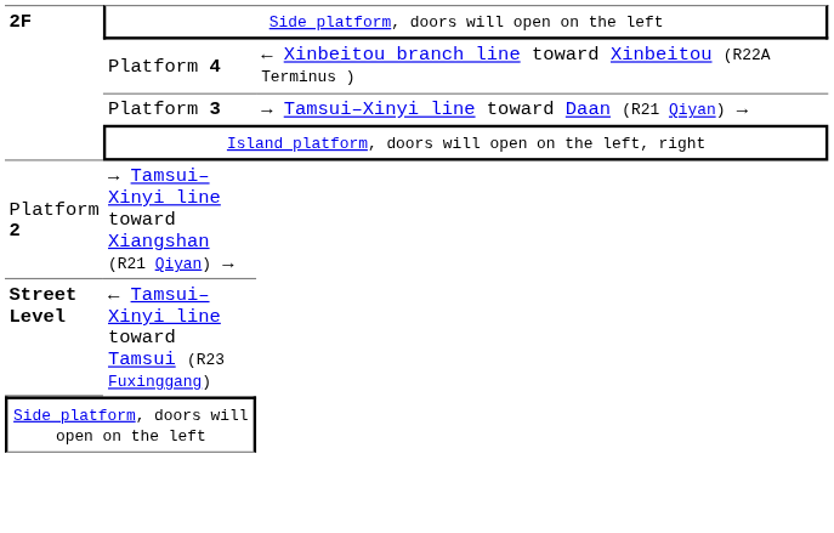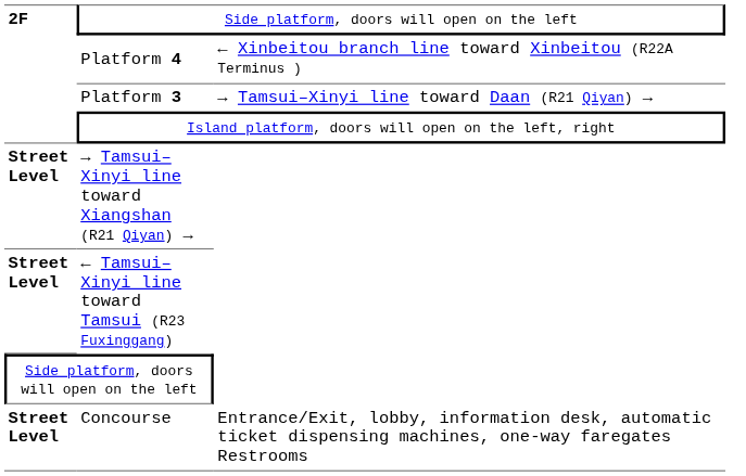 <table cellspacing=0 cellpadding=3>
 <tr>
 </tr>
 <tr>
 <td style="border-top:solid 1px gray;border-bottom:solid 1px gray;" width=50 rowspan=7 valign=top><strong>2F</strong></td>
 <td style="border-top:solid 1px gray;border-right:solid 2px black;border-left:solid 2px black;border-bottom:solid 2px black;" colspan=2 align=center><small><a href='#'>Side platform</a>, doors will open on the left</small></td>
 </tr>
 <tr>
 </tr>
 <tr>
 <td style="border-bottom:solid 1px white;" width=100>Platform <span><strong>4</strong></span></td>
 <td style="border-bottom:solid 1px white;" width=390>←  <a href='#'>Xinbeitou branch line</a> toward <a href='#'>Xinbeitou</a> <small>(R22A Terminus )</small></td>
 </tr>
 <tr>
 </tr>
 <tr>
 <td style="border-top:solid 1px gray;" width=100>Platform <span><strong>3</strong></span></td>
 <td style="border-top:solid 1px gray;" width=390><span>→</span>  <a href='#'>Tamsui–Xinyi line</a> toward <a href='#'>Daan</a> <small>(R21 <a href='#'>Qiyan</a>)</small> →</td>
 </tr>
 <tr>
 </tr>
 <tr>
 <td style="border-top:solid 2px black;border-right:solid 2px black;border-left:solid 2px black;border-bottom:solid 2px black;text-align:center;" colspan=2><small><a href='#'>Island platform</a>, doors will open on the left, right</small></td>
 </tr>
 <tr>
 </tr>
 <tr>
-<td style="border-bottom:solid 1px gray;">Platform <span><strong>2</strong></span></td>
+<td style="border-bottom:solid 1px gray;" valign=top width=50><strong>Street Level</strong></td>
 <td style="border-bottom:solid 1px gray;"><span>→</span>  <a href='#'>Tamsui–Xinyi line</a> toward <a href='#'>Xiangshan</a> <small>(R21 <a href='#'>Qiyan</a>)</small> →</td>
 </tr>
 <tr>
 </tr>
 <tr>
 <td style="border-bottom:solid 1px gray;" valign=top width=50><strong>Street Level</strong></td>
 <td>←  <a href='#'>Tamsui–Xinyi line</a> toward <a href='#'>Tamsui</a> <small>(R23 <a href='#'>Fuxinggang</a>)</small></td>
 </tr>
 <tr>
 <td style="border-bottom:solid 1px gray;border-top:solid 2px black;border-right:solid 2px black;border-left:solid 2px black;text-align:center;" colspan=2><small><a href='#'>Side platform</a>, doors will open on the left</small></td>
 </tr>
+<tr>
+<td style="border-bottom:solid 1px gray;" valign=top width=50><strong>Street Level</strong></td>
+<td style="border-bottom:solid 1px gray;" valign=top width=100>Concourse</td>
+<td style="border-bottom:solid 1px gray;" valign=top width=390>Entrance/Exit, lobby, information desk, automatic ticket dispensing machines, one-way faregates<br>Restrooms</td>
+</tr>
 </table>
